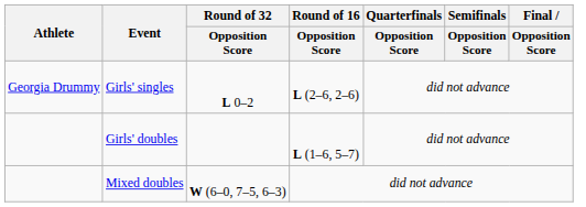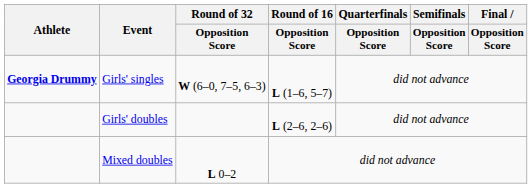 <table class=wikitable style="font-size:90%">
 <tr>
 <th rowspan="2">Athlete</th>
 <th rowspan="2">Event</th>
 <th>Round of 32</th>
 <th>Round of 16</th>
 <th>Quarterfinals</th>
 <th>Semifinals</th>
 <th>Final / </th>
 </tr>
 <tr style="font-size:95%">
 <th>Opposition<br>Score</th>
 <th>Opposition<br>Score</th>
 <th>Opposition<br>Score</th>
 <th>Opposition<br>Score</th>
 <th>Opposition<br>Score</th>
 </tr>
 <tr align=center>
-<td align=left><a href='#'>Georgia Drummy</a></td>
+<td align=left><strong><a href='#'>Georgia Drummy</a></strong></td>
 <td align=left><a href='#'>Girls' singles</a></td>
-<td><br><br> <strong>L</strong> 0–2</td>
-<td><br> <strong>L</strong> (2–6, 2–6)</td>
+<td><br> <strong>W</strong> (6–0, 7–5, 6–3)</td>
+<td><br><br> <strong>L</strong> (1–6, 5–7)</td>
 <td Colspan=3><em>did not advance</em></td>
 </tr>
 <tr align=center>
 <td align=left><br></td>
 <td align=left><a href='#'>Girls' doubles</a></td>
 <td></td>
-<td><br><br> <strong>L</strong> (1–6, 5–7)</td>
+<td><br> <strong>L</strong> (2–6, 2–6)</td>
 <td colspan=3><em>did not advance</em></td>
 </tr>
 <tr align=center>
 <td align=left><br></td>
 <td align=left><a href='#'>Mixed doubles</a></td>
-<td><br> <strong>W</strong> (6–0, 7–5, 6–3)</td>
+<td><br><br> <strong>L</strong> 0–2</td>
 <td colspan=5><em>did not advance</em></td>
 </tr>
 </table>
